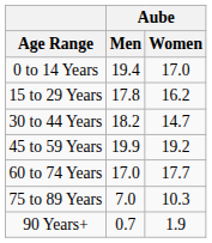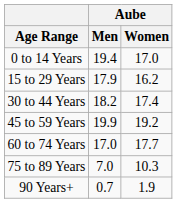 <table class="wikitable" style="text-align:center;">
 <tr>
 <th></th>
 <th colspan=2>Aube</th>
 </tr>
 <tr>
 <th>Age Range</th>
 <th>Men</th>
 <th>Women</th>
 </tr>
 <tr>
 <td>0 to 14 Years</td>
 <td>19.4</td>
 <td>17.0</td>
 </tr>
 <tr>
 <td>15 to 29 Years</td>
-<td>17.8</td>
+<td>17.9</td>
 <td>16.2</td>
 </tr>
 <tr>
 <td>30 to 44 Years</td>
 <td>18.2</td>
-<td>14.7</td>
+<td>17.4</td>
 </tr>
 <tr>
 <td>45 to 59 Years</td>
 <td>19.9</td>
 <td>19.2</td>
 </tr>
 <tr>
 <td>60 to 74 Years</td>
 <td>17.0</td>
 <td>17.7</td>
 </tr>
 <tr>
 <td>75 to 89 Years</td>
 <td>7.0</td>
 <td>10.3</td>
 </tr>
 <tr>
 <td>90 Years+</td>
 <td>0.7</td>
 <td>1.9</td>
 </tr>
 </table>
